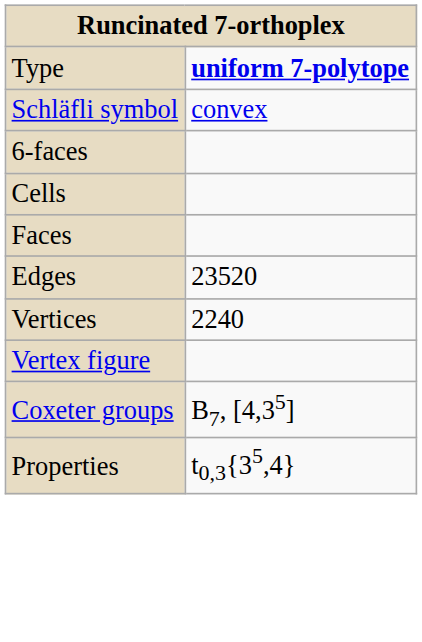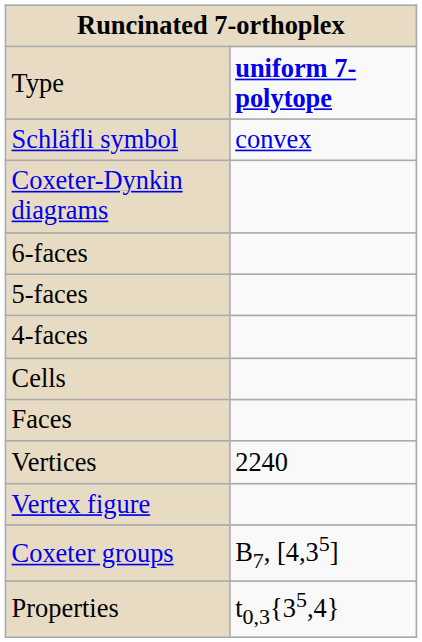 <table class="wikitable"  style="margin-left:10px; float:right; width:250px;">
 <tr>
 <th style="background:#e7dcc3;" colspan="2">Runcinated 7-orthoplex</th>
 </tr>
 <tr>
 <td style="background:#e7dcc3;">Type</td>
 <td><strong><a href='#'>uniform 7-polytope</a></strong></td>
 </tr>
 <tr>
 <td style="background:#e7dcc3;"><a href='#'>Schläfli symbol</a></td>
 <td><a href='#'>convex</a></td>
 </tr>
 <tr>
+<td style="background:#e7dcc3;"><a href='#'>Coxeter-Dynkin diagrams</a></td>
+<td></td>
+</tr>
+<tr>
 <td style="background:#e7dcc3;">6-faces</td>
+<td></td>
+</tr>
+<tr>
+<td style="background:#e7dcc3;">5-faces</td>
+<td></td>
+</tr>
+<tr>
+<td style="background:#e7dcc3;">4-faces</td>
 <td></td>
 </tr>
 <tr>
 <td style="background:#e7dcc3;">Cells</td>
 <td></td>
 </tr>
 <tr>
 <td style="background:#e7dcc3;">Faces</td>
 <td></td>
-</tr>
-<tr>
-<td style="background:#e7dcc3;">Edges</td>
-<td>23520</td>
 </tr>
 <tr>
 <td style="background:#e7dcc3;">Vertices</td>
 <td>2240</td>
 </tr>
 <tr>
 <td style="background:#e7dcc3;"><a href='#'>Vertex figure</a></td>
 <td></td>
 </tr>
 <tr>
 <td style="background:#e7dcc3;"><a href='#'>Coxeter groups</a></td>
 <td>B<sub>7</sub>, [4,3<sup>5</sup>]</td>
 </tr>
 <tr>
 <td style="background:#e7dcc3;">Properties</td>
 <td>t<sub>0,3</sub>{3<sup>5</sup>,4}</td>
 </tr>
 </table>
